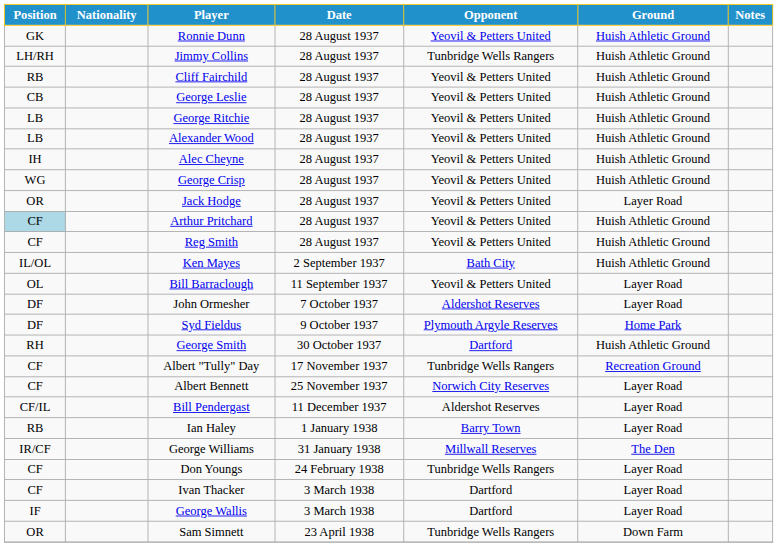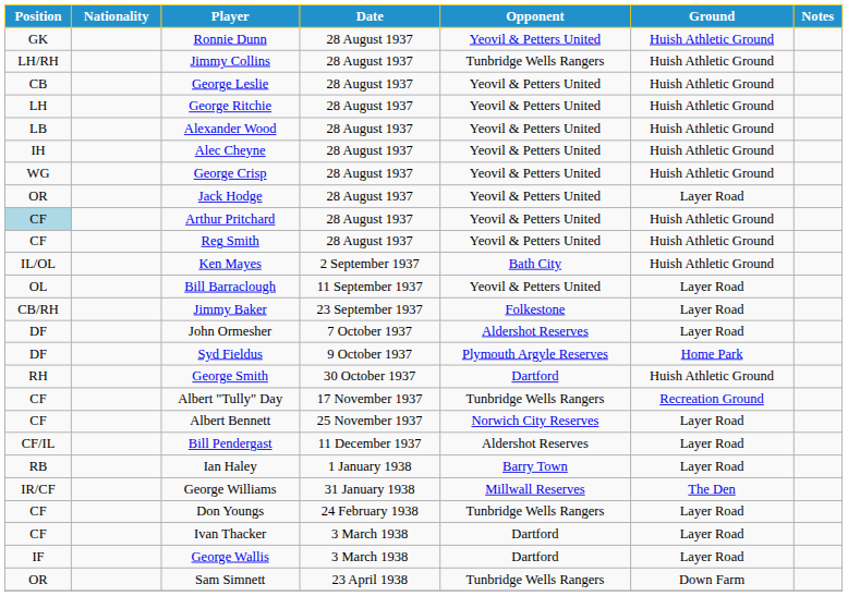 <table class="wikitable" style="text-align:center; font-size:90%; width:100%;">
 <tr>
 <th style="background:#2191CC; color:white; border:1px solid #F7C408; text-align:center;">Position</th>
 <th style="background:#2191CC; color:white; border:1px solid #F7C408; text-align:center;">Nationality</th>
 <th style="background:#2191CC; color:white; border:1px solid #F7C408; text-align:center;">Player</th>
 <th style="background:#2191CC; color:white; border:1px solid #F7C408; text-align:center;">Date</th>
 <th style="background:#2191CC; color:white; border:1px solid #F7C408; text-align:center;">Opponent</th>
 <th style="background:#2191CC; color:white; border:1px solid #F7C408; text-align:center;">Ground</th>
 <th style="background:#2191CC; color:white; border:1px solid #F7C408; text-align:center;">Notes</th>
 </tr>
 <tr>
 <td>GK</td>
 <td></td>
 <td><a href='#'>Ronnie Dunn</a></td>
 <td>28 August 1937</td>
 <td><a href='#'>Yeovil & Petters United</a></td>
 <td><a href='#'>Huish Athletic Ground</a></td>
 <td></td>
 </tr>
 <tr>
 <td>LH/RH</td>
 <td></td>
 <td><a href='#'>Jimmy Collins</a></td>
 <td>28 August 1937</td>
 <td>Tunbridge Wells Rangers</td>
 <td>Huish Athletic Ground</td>
 <td></td>
 </tr>
 <tr>
-<td>RB</td>
-<td></td>
-<td><a href='#'>Cliff Fairchild</a></td>
-<td>28 August 1937</td>
-<td>Yeovil & Petters United</td>
-<td>Huish Athletic Ground</td>
-<td></td>
-</tr>
-<tr>
 <td>CB</td>
 <td></td>
 <td><a href='#'>George Leslie</a></td>
 <td>28 August 1937</td>
 <td>Yeovil & Petters United</td>
 <td>Huish Athletic Ground</td>
 <td></td>
 </tr>
 <tr>
-<td>LB</td>
+<td>LH</td>
 <td></td>
 <td><a href='#'>George Ritchie</a></td>
 <td>28 August 1937</td>
 <td>Yeovil & Petters United</td>
 <td>Huish Athletic Ground</td>
 <td></td>
 </tr>
 <tr>
 <td>LB</td>
 <td></td>
 <td><a href='#'>Alexander Wood</a></td>
 <td>28 August 1937</td>
 <td>Yeovil & Petters United</td>
 <td>Huish Athletic Ground</td>
 <td></td>
 </tr>
 <tr>
 <td>IH</td>
 <td></td>
 <td><a href='#'>Alec Cheyne</a></td>
 <td>28 August 1937</td>
 <td>Yeovil & Petters United</td>
 <td>Huish Athletic Ground</td>
 <td></td>
 </tr>
 <tr>
 <td>WG</td>
 <td></td>
 <td><a href='#'>George Crisp</a></td>
 <td>28 August 1937</td>
 <td>Yeovil & Petters United</td>
 <td>Huish Athletic Ground</td>
 <td></td>
 </tr>
 <tr>
 <td>OR</td>
 <td></td>
 <td><a href='#'>Jack Hodge</a></td>
 <td>28 August 1937</td>
 <td>Yeovil & Petters United</td>
 <td>Layer Road</td>
 <td></td>
 </tr>
 <tr>
 <td style="background: lightblue;">CF</td>
 <td></td>
 <td><a href='#'>Arthur Pritchard</a></td>
 <td>28 August 1937</td>
 <td>Yeovil & Petters United</td>
 <td>Huish Athletic Ground</td>
 <td></td>
 </tr>
 <tr>
 <td>CF</td>
 <td></td>
 <td><a href='#'>Reg Smith</a></td>
 <td>28 August 1937</td>
 <td>Yeovil & Petters United</td>
 <td>Huish Athletic Ground</td>
 <td></td>
 </tr>
 <tr>
 <td>IL/OL</td>
 <td></td>
 <td><a href='#'>Ken Mayes</a></td>
 <td>2 September 1937</td>
 <td><a href='#'>Bath City</a></td>
 <td>Huish Athletic Ground</td>
 <td></td>
 </tr>
 <tr>
 <td>OL</td>
 <td></td>
 <td><a href='#'>Bill Barraclough</a></td>
 <td>11 September 1937</td>
 <td>Yeovil & Petters United</td>
+<td>Layer Road</td>
+<td></td>
+</tr>
+<tr>
+<td>CB/RH</td>
+<td></td>
+<td><a href='#'>Jimmy Baker</a></td>
+<td>23 September 1937</td>
+<td><a href='#'>Folkestone</a></td>
 <td>Layer Road</td>
 <td></td>
 </tr>
 <tr>
 <td>DF</td>
 <td></td>
 <td>John Ormesher</td>
 <td>7 October 1937</td>
 <td><a href='#'>Aldershot Reserves</a></td>
 <td>Layer Road</td>
 <td></td>
 </tr>
 <tr>
 <td>DF</td>
 <td></td>
 <td><a href='#'>Syd Fieldus</a></td>
 <td>9 October 1937</td>
 <td><a href='#'>Plymouth Argyle Reserves</a></td>
 <td><a href='#'>Home Park</a></td>
 <td></td>
 </tr>
 <tr>
 <td>RH</td>
 <td></td>
 <td><a href='#'>George Smith</a></td>
 <td>30 October 1937</td>
 <td><a href='#'>Dartford</a></td>
 <td>Huish Athletic Ground</td>
 <td></td>
 </tr>
 <tr>
 <td>CF</td>
 <td></td>
 <td>Albert "Tully" Day</td>
 <td>17 November 1937</td>
 <td>Tunbridge Wells Rangers</td>
 <td><a href='#'>Recreation Ground</a></td>
 <td></td>
 </tr>
 <tr>
 <td>CF</td>
 <td></td>
 <td>Albert Bennett</td>
 <td>25 November 1937</td>
 <td><a href='#'>Norwich City Reserves</a></td>
 <td>Layer Road</td>
 <td></td>
 </tr>
 <tr>
 <td>CF/IL</td>
 <td></td>
 <td><a href='#'>Bill Pendergast</a></td>
 <td>11 December 1937</td>
 <td>Aldershot Reserves</td>
 <td>Layer Road</td>
 <td></td>
 </tr>
 <tr>
 <td>RB</td>
 <td></td>
 <td>Ian Haley</td>
 <td>1 January 1938</td>
 <td><a href='#'>Barry Town</a></td>
 <td>Layer Road</td>
 <td></td>
 </tr>
 <tr>
 <td>IR/CF</td>
 <td></td>
 <td>George Williams</td>
 <td>31 January 1938</td>
 <td><a href='#'>Millwall Reserves</a></td>
 <td><a href='#'>The Den</a></td>
 <td></td>
 </tr>
 <tr>
 <td>CF</td>
 <td></td>
 <td>Don Youngs</td>
 <td>24 February 1938</td>
 <td>Tunbridge Wells Rangers</td>
 <td>Layer Road</td>
 <td></td>
 </tr>
 <tr>
 <td>CF</td>
 <td></td>
 <td>Ivan Thacker</td>
 <td>3 March 1938</td>
 <td>Dartford</td>
 <td>Layer Road</td>
 <td></td>
 </tr>
 <tr>
 <td>IF</td>
 <td></td>
 <td><a href='#'>George Wallis</a></td>
 <td>3 March 1938</td>
 <td>Dartford</td>
 <td>Layer Road</td>
 <td></td>
 </tr>
 <tr>
 <td>OR</td>
 <td></td>
 <td>Sam Simnett</td>
 <td>23 April 1938</td>
 <td>Tunbridge Wells Rangers</td>
 <td>Down Farm</td>
 <td></td>
 </tr>
 <tr>
 </tr>
 </table>
